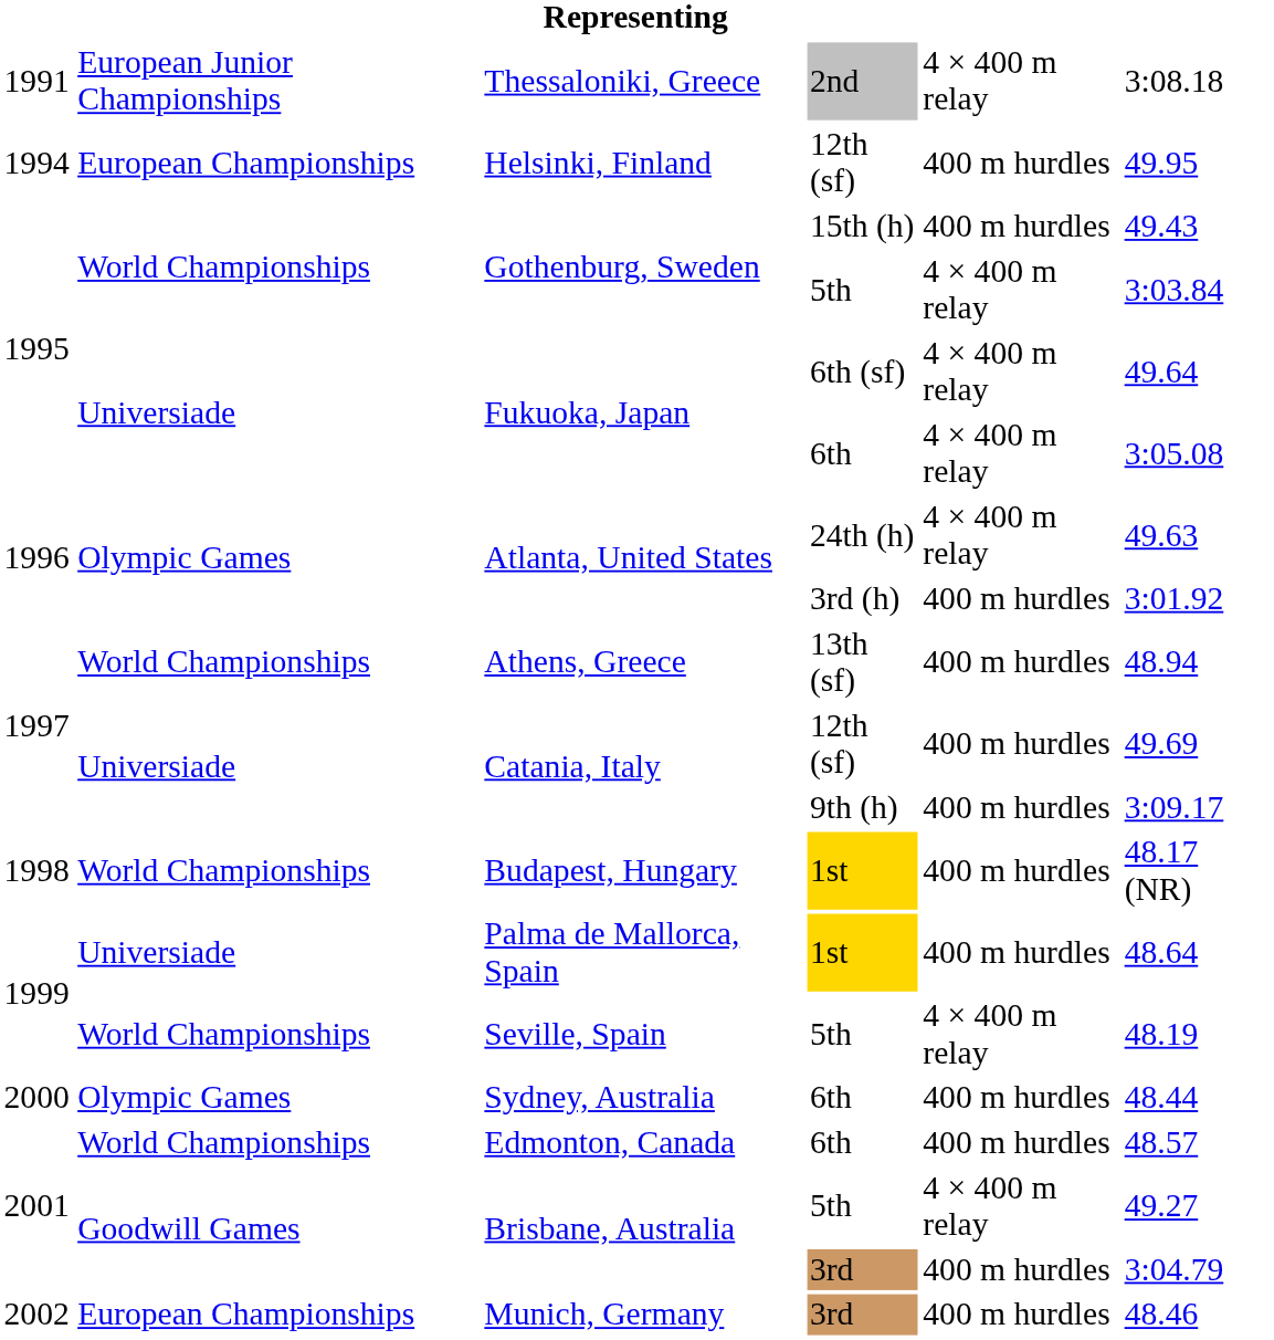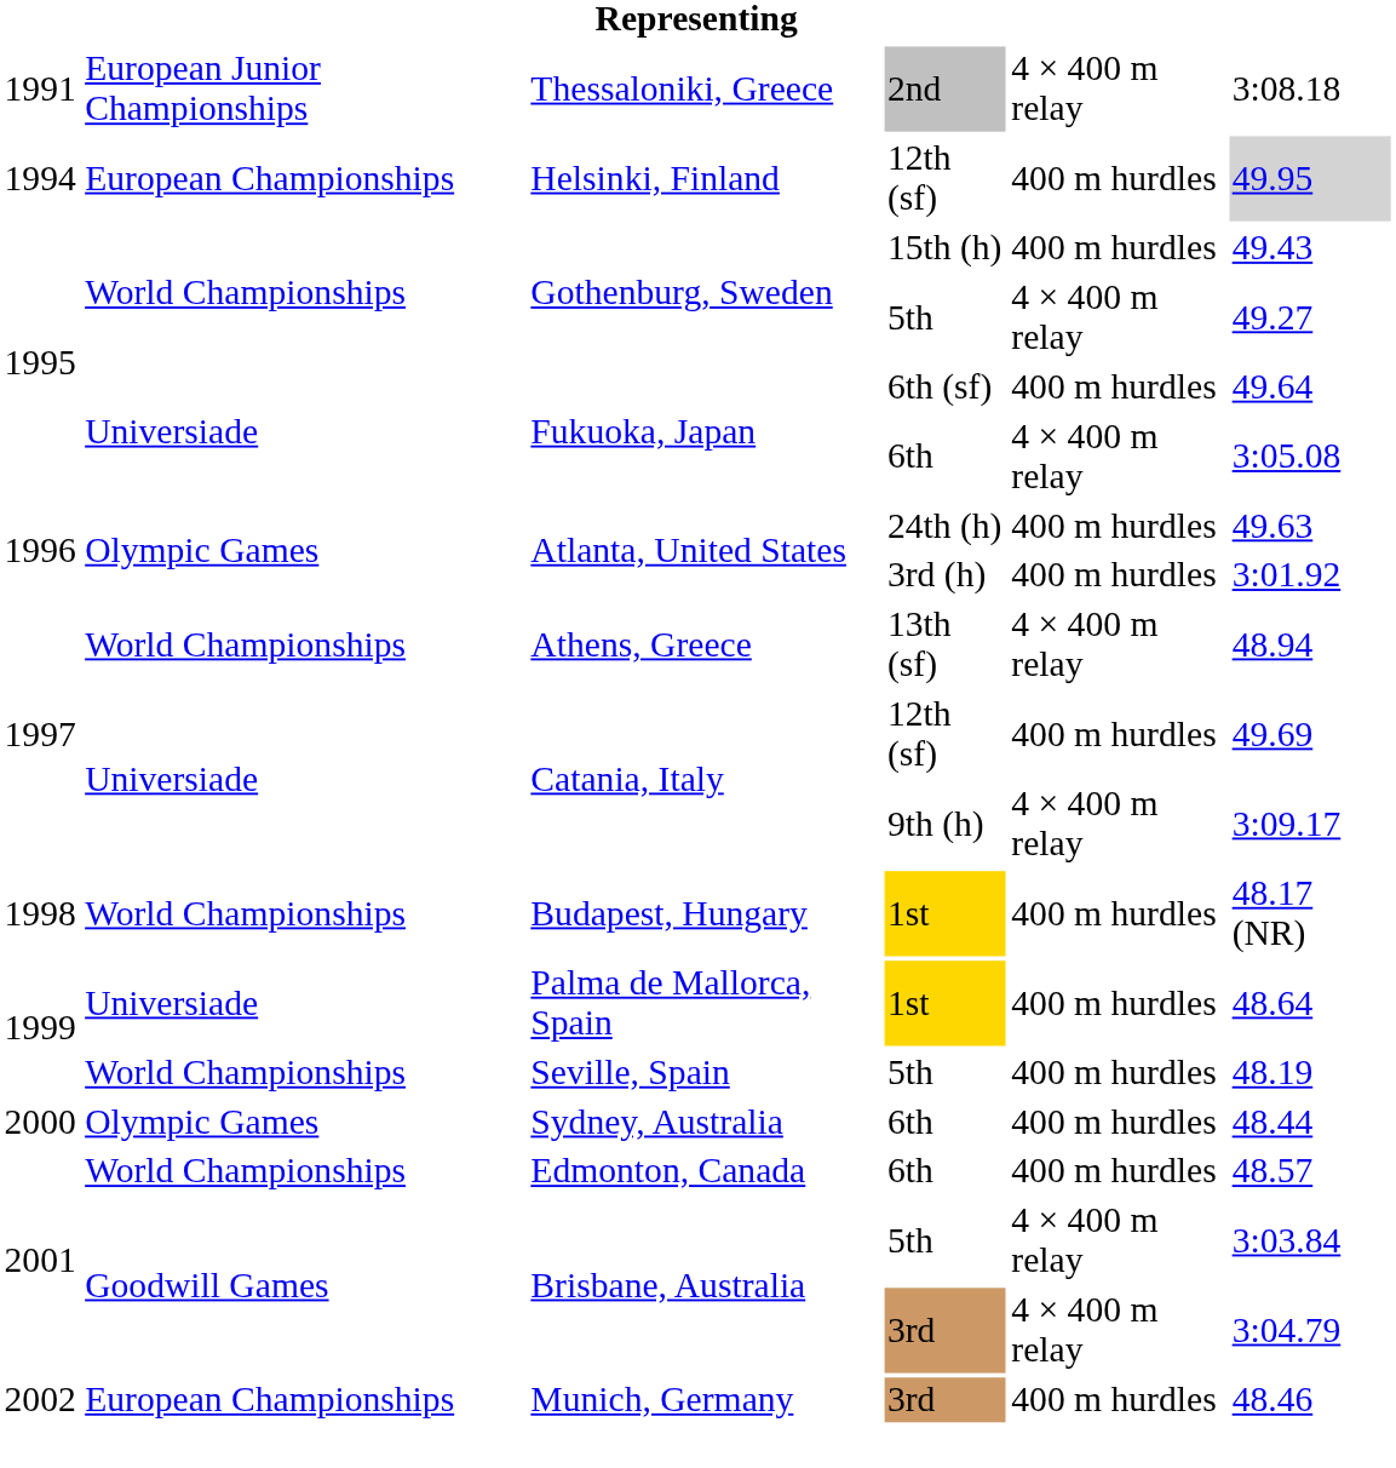 <table>
 <tr>
 <th colspan="6">Representing </th>
 </tr>
 <tr>
 <td>1991</td>
 <td><a href='#'>European Junior Championships</a></td>
 <td><a href='#'>Thessaloniki, Greece</a></td>
 <td bgcolor=silver>2nd</td>
 <td>4 × 400 m relay</td>
 <td>3:08.18</td>
 </tr>
 <tr>
 <td>1994</td>
 <td><a href='#'>European Championships</a></td>
 <td><a href='#'>Helsinki, Finland</a></td>
 <td>12th (sf)</td>
 <td>400 m hurdles</td>
-<td><a href='#'>49.95</a></td>
+<td style="background: lightgrey;"><a href='#'>49.95</a></td>
 </tr>
 <tr>
 <td rowspan=4>1995</td>
 <td rowspan=2><a href='#'>World Championships</a></td>
 <td rowspan=2><a href='#'>Gothenburg, Sweden</a></td>
 <td>15th (h)</td>
 <td>400 m hurdles</td>
 <td><a href='#'>49.43</a></td>
 </tr>
 <tr>
 <td>5th</td>
 <td>4 × 400 m relay</td>
-<td><a href='#'>3:03.84</a></td>
+<td><a href='#'>49.27</a></td>
 </tr>
 <tr>
 <td rowspan=2><a href='#'>Universiade</a></td>
 <td rowspan=2><a href='#'>Fukuoka, Japan</a></td>
 <td>6th (sf)</td>
-<td>4 × 400 m relay</td>
+<td>400 m hurdles</td>
 <td><a href='#'>49.64</a></td>
 </tr>
 <tr>
 <td>6th</td>
 <td>4 × 400 m relay</td>
 <td><a href='#'>3:05.08</a></td>
 </tr>
 <tr>
 <td rowspan=2>1996</td>
 <td rowspan=2><a href='#'>Olympic Games</a></td>
 <td rowspan=2><a href='#'>Atlanta, United States</a></td>
 <td>24th (h)</td>
-<td>4 × 400 m relay</td>
+<td>400 m hurdles</td>
 <td><a href='#'>49.63</a></td>
 </tr>
 <tr>
 <td>3rd (h)</td>
 <td>400 m hurdles</td>
 <td><a href='#'>3:01.92</a></td>
 </tr>
 <tr>
 <td rowspan=3>1997</td>
 <td><a href='#'>World Championships</a></td>
 <td><a href='#'>Athens, Greece</a></td>
 <td>13th (sf)</td>
-<td>400 m hurdles</td>
+<td>4 × 400 m relay</td>
 <td><a href='#'>48.94</a></td>
 </tr>
 <tr>
 <td rowspan=2><a href='#'>Universiade</a></td>
 <td rowspan=2><a href='#'>Catania, Italy</a></td>
 <td>12th (sf)</td>
 <td>400 m hurdles</td>
 <td><a href='#'>49.69</a></td>
 </tr>
 <tr>
 <td>9th (h)</td>
-<td>400 m hurdles</td>
+<td>4 × 400 m relay</td>
 <td><a href='#'>3:09.17</a></td>
 </tr>
 <tr>
 <td>1998</td>
 <td><a href='#'>World Championships</a></td>
 <td><a href='#'>Budapest, Hungary</a></td>
 <td bgcolor=gold>1st</td>
 <td>400 m hurdles</td>
 <td><a href='#'>48.17</a> (NR)</td>
 </tr>
 <tr>
 <td rowspan=2>1999</td>
 <td><a href='#'>Universiade</a></td>
 <td><a href='#'>Palma de Mallorca, Spain</a></td>
 <td bgcolor=gold>1st</td>
 <td>400 m hurdles</td>
 <td><a href='#'>48.64</a></td>
 </tr>
 <tr>
 <td><a href='#'>World Championships</a></td>
 <td><a href='#'>Seville, Spain</a></td>
 <td>5th</td>
-<td>4 × 400 m relay</td>
+<td>400 m hurdles</td>
 <td><a href='#'>48.19</a></td>
 </tr>
 <tr>
 <td>2000</td>
 <td><a href='#'>Olympic Games</a></td>
 <td><a href='#'>Sydney, Australia</a></td>
 <td>6th</td>
 <td>400 m hurdles</td>
 <td><a href='#'>48.44</a></td>
 </tr>
 <tr>
 <td rowspan=3>2001</td>
 <td><a href='#'>World Championships</a></td>
 <td><a href='#'>Edmonton, Canada</a></td>
 <td>6th</td>
 <td>400 m hurdles</td>
 <td><a href='#'>48.57</a></td>
 </tr>
 <tr>
 <td rowspan=2><a href='#'>Goodwill Games</a></td>
 <td rowspan=2><a href='#'>Brisbane, Australia</a></td>
 <td>5th</td>
 <td>4 × 400 m relay</td>
-<td><a href='#'>49.27</a></td>
+<td><a href='#'>3:03.84</a></td>
 </tr>
 <tr>
 <td bgcolor=cc9966>3rd</td>
-<td>400 m hurdles</td>
+<td>4 × 400 m relay</td>
 <td><a href='#'>3:04.79</a></td>
 </tr>
 <tr>
 <td>2002</td>
 <td><a href='#'>European Championships</a></td>
 <td><a href='#'>Munich, Germany</a></td>
 <td bgcolor=cc9966>3rd</td>
 <td>400 m hurdles</td>
 <td><a href='#'>48.46</a></td>
 </tr>
 </table>
